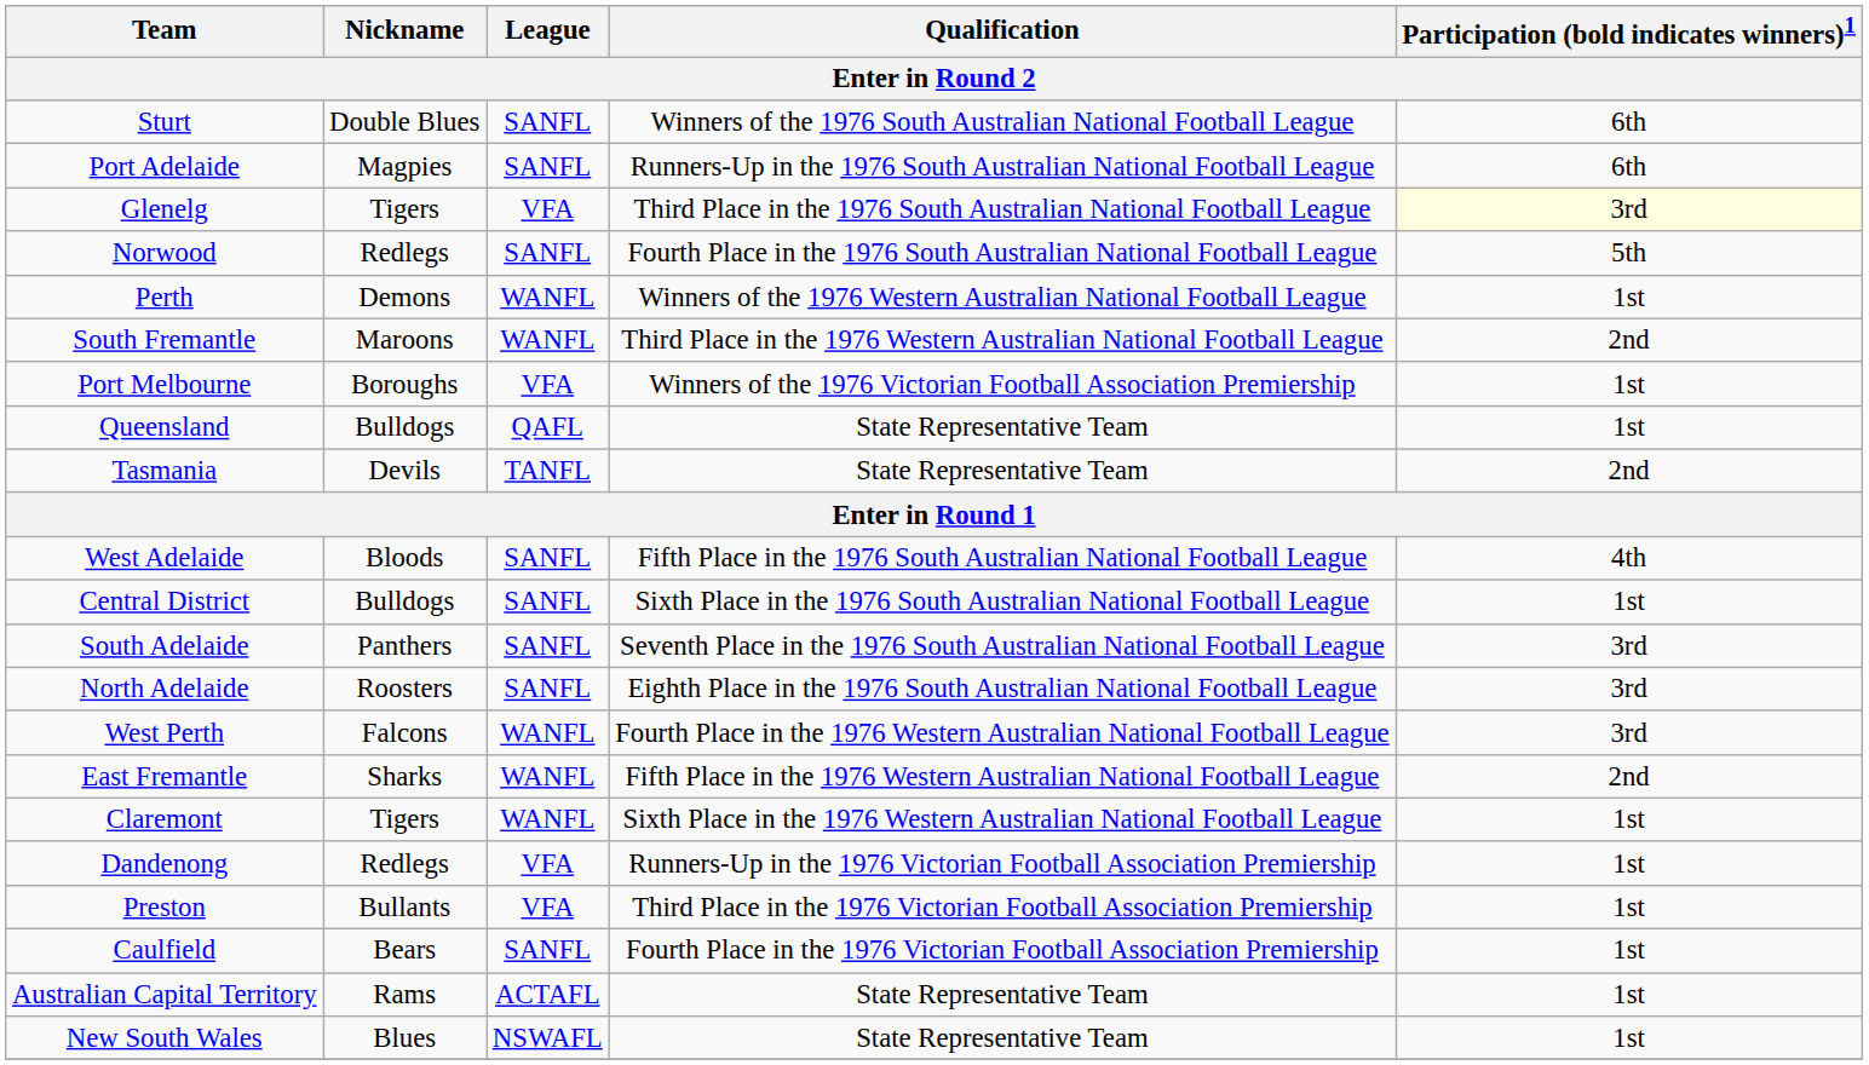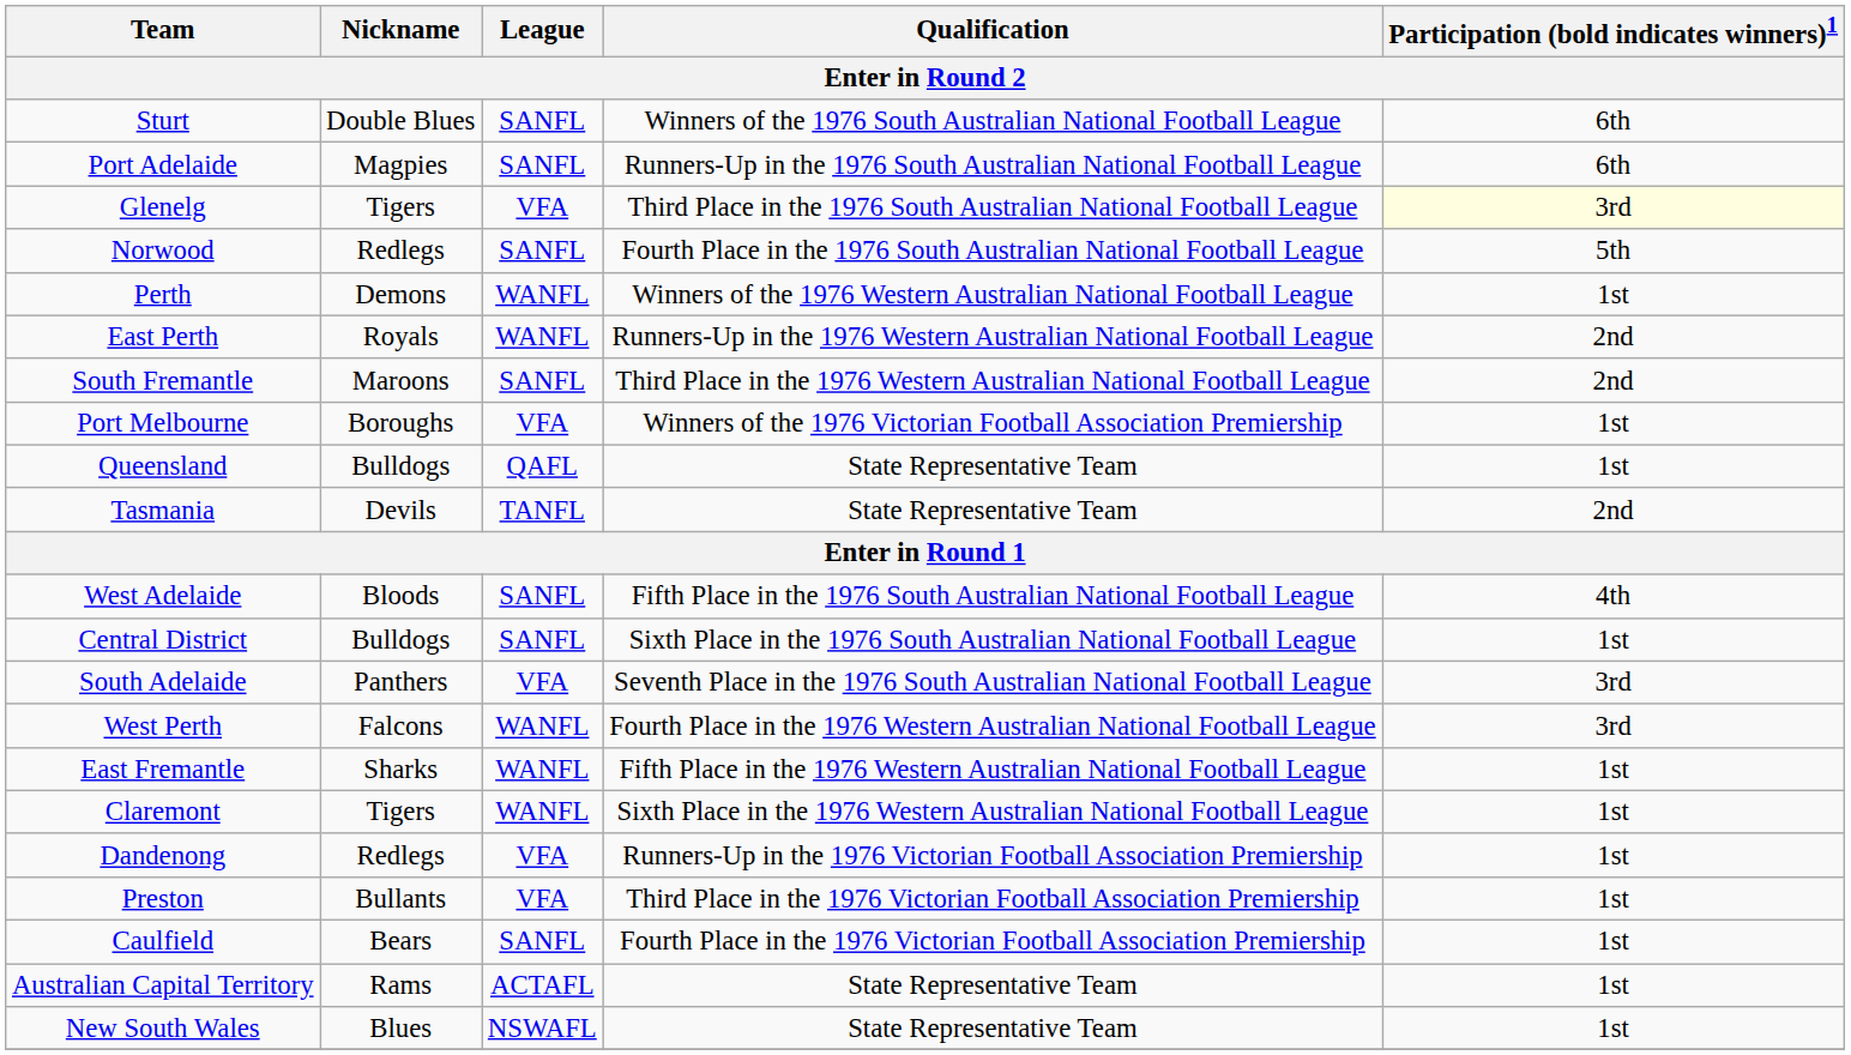 <table class="wikitable" style="text-align:center">
 <tr>
 <th>Team</th>
 <th>Nickname</th>
 <th>League</th>
 <th>Qualification</th>
 <th>Participation (bold indicates winners)<sup><strong><a href='#'>1</a></strong></sup></th>
 </tr>
 <tr>
 <th colspan=5>Enter in <a href='#'>Round 2</a></th>
 </tr>
 <tr>
 <td><a href='#'>Sturt</a></td>
 <td>Double Blues</td>
 <td><a href='#'>SANFL</a></td>
 <td>Winners of the <a href='#'>1976 South Australian National Football League</a></td>
 <td>6th </td>
 </tr>
 <tr>
 <td><a href='#'>Port Adelaide</a></td>
 <td>Magpies</td>
 <td><a href='#'>SANFL</a></td>
 <td>Runners-Up in the <a href='#'>1976 South Australian National Football League</a></td>
 <td>6th </td>
 </tr>
 <tr>
 <td><a href='#'>Glenelg</a></td>
 <td>Tigers</td>
 <td><a href='#'>VFA</a></td>
 <td>Third Place in the <a href='#'>1976 South Australian National Football League</a></td>
 <td style="background: lightyellow;">3rd </td>
 </tr>
 <tr>
 <td><a href='#'>Norwood</a></td>
 <td>Redlegs</td>
 <td><a href='#'>SANFL</a></td>
 <td>Fourth Place in the <a href='#'>1976 South Australian National Football League</a></td>
 <td>5th </td>
 </tr>
 <tr>
 <td><a href='#'>Perth</a></td>
 <td>Demons</td>
 <td><a href='#'>WANFL</a></td>
 <td>Winners of the <a href='#'>1976 Western Australian National Football League</a></td>
 <td>1st</td>
 </tr>
 <tr>
+<td><a href='#'>East Perth</a></td>
+<td>Royals</td>
+<td><a href='#'>WANFL</a></td>
+<td>Runners-Up in the <a href='#'>1976 Western Australian National Football League</a></td>
+<td>2nd </td>
+</tr>
+<tr>
 <td><a href='#'>South Fremantle</a></td>
 <td>Maroons</td>
-<td><a href='#'>WANFL</a></td>
+<td><a href='#'>SANFL</a></td>
 <td>Third Place in the <a href='#'>1976 Western Australian National Football League</a></td>
 <td>2nd </td>
 </tr>
 <tr>
 <td><a href='#'>Port Melbourne</a></td>
 <td>Boroughs</td>
 <td><a href='#'>VFA</a></td>
 <td>Winners of the <a href='#'>1976 Victorian Football Association Premiership</a></td>
 <td>1st</td>
 </tr>
 <tr>
 <td><a href='#'>Queensland</a></td>
 <td>Bulldogs</td>
 <td><a href='#'>QAFL</a></td>
 <td>State Representative Team</td>
 <td>1st</td>
 </tr>
 <tr>
 <td><a href='#'>Tasmania</a></td>
 <td>Devils</td>
 <td><a href='#'>TANFL</a></td>
 <td>State Representative Team</td>
 <td>2nd </td>
 </tr>
 <tr>
 <th colspan=5>Enter in <a href='#'>Round 1</a></th>
 </tr>
 <tr>
 <td><a href='#'>West Adelaide</a></td>
 <td>Bloods</td>
 <td><a href='#'>SANFL</a></td>
 <td>Fifth Place in the <a href='#'>1976 South Australian National Football League</a></td>
 <td>4th </td>
 </tr>
 <tr>
 <td><a href='#'>Central District</a></td>
 <td>Bulldogs</td>
 <td><a href='#'>SANFL</a></td>
 <td>Sixth Place in the <a href='#'>1976 South Australian National Football League</a></td>
 <td>1st</td>
 </tr>
 <tr>
 <td><a href='#'>South Adelaide</a></td>
 <td>Panthers</td>
-<td><a href='#'>SANFL</a></td>
+<td><a href='#'>VFA</a></td>
 <td>Seventh Place in the <a href='#'>1976 South Australian National Football League</a></td>
-<td>3rd </td>
-</tr>
-<tr>
-<td><a href='#'>North Adelaide</a></td>
-<td>Roosters</td>
-<td><a href='#'>SANFL</a></td>
-<td>Eighth Place in the <a href='#'>1976 South Australian National Football League</a></td>
 <td>3rd </td>
 </tr>
 <tr>
 <td><a href='#'>West Perth</a></td>
 <td>Falcons</td>
 <td><a href='#'>WANFL</a></td>
 <td>Fourth Place in the <a href='#'>1976 Western Australian National Football League</a></td>
 <td>3rd </td>
 </tr>
 <tr>
 <td><a href='#'>East Fremantle</a></td>
 <td>Sharks</td>
 <td><a href='#'>WANFL</a></td>
 <td>Fifth Place in the <a href='#'>1976 Western Australian National Football League</a></td>
-<td>2nd </td>
+<td>1st</td>
 </tr>
 <tr>
 <td><a href='#'>Claremont</a></td>
 <td>Tigers</td>
 <td><a href='#'>WANFL</a></td>
 <td>Sixth Place in the <a href='#'>1976 Western Australian National Football League</a></td>
 <td>1st</td>
 </tr>
 <tr>
 <td><a href='#'>Dandenong</a></td>
 <td>Redlegs</td>
 <td><a href='#'>VFA</a></td>
 <td>Runners-Up in the <a href='#'>1976 Victorian Football Association Premiership</a></td>
 <td>1st</td>
 </tr>
 <tr>
 <td><a href='#'>Preston</a></td>
 <td>Bullants</td>
 <td><a href='#'>VFA</a></td>
 <td>Third Place in the <a href='#'>1976 Victorian Football Association Premiership</a></td>
 <td>1st</td>
 </tr>
 <tr>
 <td><a href='#'>Caulfield</a></td>
 <td>Bears</td>
 <td><a href='#'>SANFL</a></td>
 <td>Fourth Place in the <a href='#'>1976 Victorian Football Association Premiership</a></td>
 <td>1st</td>
 </tr>
 <tr>
 <td><a href='#'>Australian Capital Territory</a></td>
 <td>Rams</td>
 <td><a href='#'>ACTAFL</a></td>
 <td>State Representative Team</td>
 <td>1st</td>
 </tr>
 <tr>
 <td><a href='#'>New South Wales</a></td>
 <td>Blues</td>
 <td><a href='#'>NSWAFL</a></td>
 <td>State Representative Team</td>
 <td>1st</td>
 </tr>
 <tr>
 </tr>
 </table>
